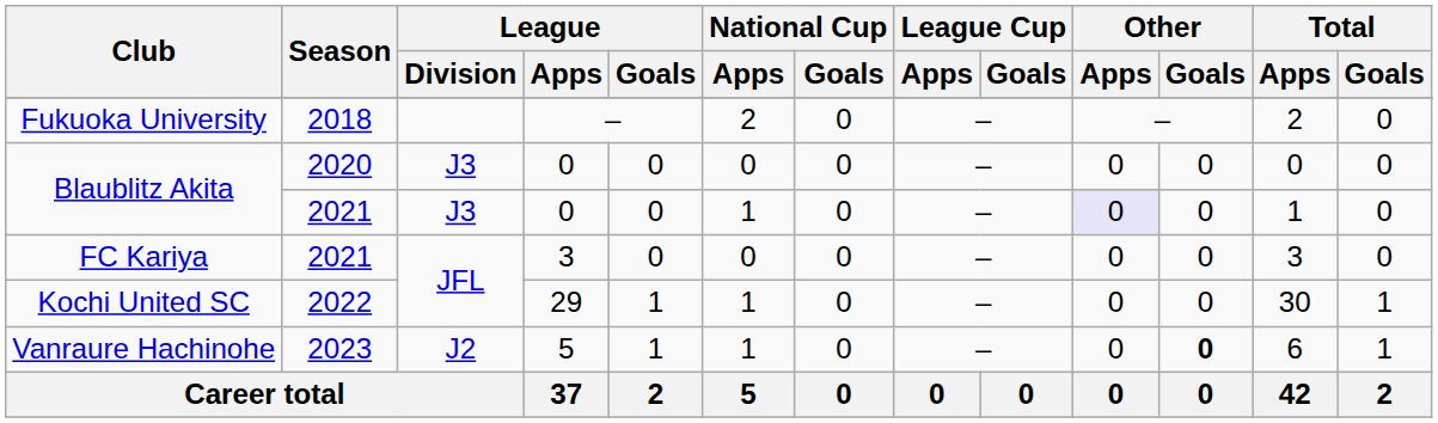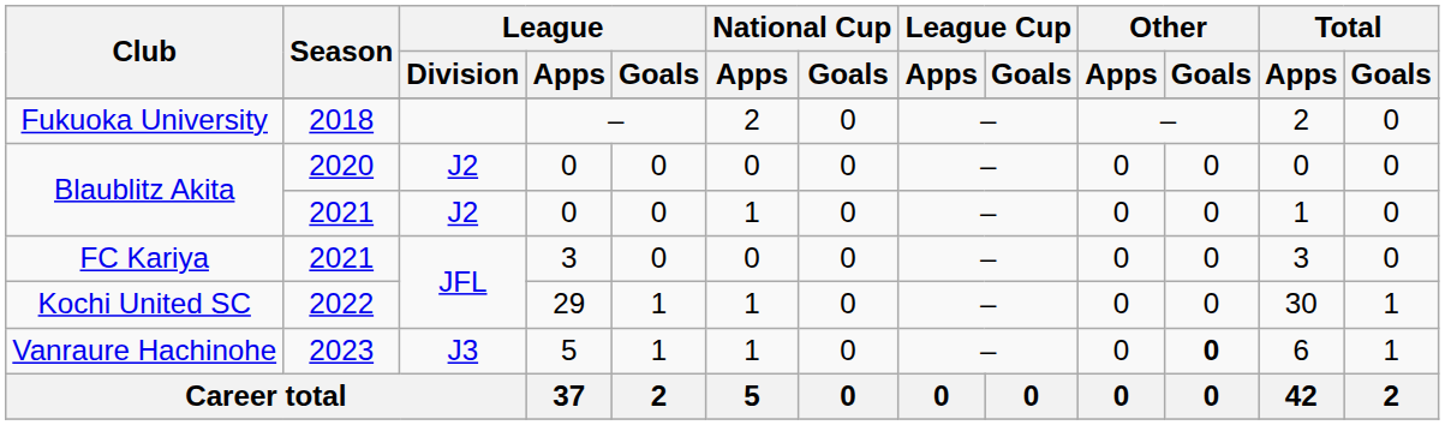 <table class="wikitable" style="text-align: center">
 <tr>
 <th rowspan="2">Club</th>
 <th rowspan="2">Season</th>
 <th colspan="3">League</th>
 <th colspan="2">National Cup</th>
 <th colspan="2">League Cup</th>
 <th colspan="2">Other</th>
 <th colspan="2">Total</th>
 </tr>
 <tr>
 <th>Division</th>
 <th>Apps</th>
 <th>Goals</th>
 <th>Apps</th>
 <th>Goals</th>
 <th>Apps</th>
 <th>Goals</th>
 <th>Apps</th>
 <th>Goals</th>
 <th>Apps</th>
 <th>Goals</th>
 </tr>
 <tr>
 </tr>
 <tr>
 <td><a href='#'>Fukuoka University</a></td>
 <td><a href='#'>2018</a></td>
 <td></td>
 <td colspan="2">–</td>
 <td>2</td>
 <td>0</td>
 <td colspan="2">–</td>
 <td colspan="2">–</td>
 <td>2</td>
 <td>0</td>
 </tr>
 <tr>
 <td rowspan="2"><a href='#'>Blaublitz Akita</a></td>
 <td><a href='#'>2020</a></td>
-<td><a href='#'>J3</a></td>
+<td rowspan="1"><a href='#'>J2</a></td>
 <td>0</td>
 <td>0</td>
 <td>0</td>
 <td>0</td>
 <td colspan="2">–</td>
 <td>0</td>
 <td>0</td>
 <td>0</td>
 <td>0</td>
 </tr>
 <tr>
 <td><a href='#'>2021</a></td>
-<td><a href='#'>J3</a></td>
+<td rowspan="1"><a href='#'>J2</a></td>
 <td>0</td>
 <td>0</td>
 <td>1</td>
 <td>0</td>
 <td colspan="2">–</td>
-<td style="background: lavender;">0</td>
+<td>0</td>
 <td>0</td>
 <td>1</td>
 <td>0</td>
 </tr>
 <tr>
 <td><a href='#'>FC Kariya</a></td>
 <td><a href='#'>2021</a></td>
 <td rowspan="2"><a href='#'>JFL</a></td>
 <td>3</td>
 <td>0</td>
 <td>0</td>
 <td>0</td>
 <td colspan="2">–</td>
 <td>0</td>
 <td>0</td>
 <td>3</td>
 <td>0</td>
 </tr>
 <tr>
 <td><a href='#'>Kochi United SC</a></td>
 <td><a href='#'>2022</a></td>
 <td>29</td>
 <td>1</td>
 <td>1</td>
 <td>0</td>
 <td colspan="2">–</td>
 <td>0</td>
 <td>0</td>
 <td>30</td>
 <td>1</td>
 </tr>
 <tr>
 <td><a href='#'>Vanraure Hachinohe</a></td>
 <td><a href='#'>2023</a></td>
-<td rowspan="1"><a href='#'>J2</a></td>
+<td><a href='#'>J3</a></td>
 <td>5</td>
 <td>1</td>
 <td>1</td>
 <td>0</td>
 <td colspan="2">–</td>
 <td>0</td>
 <td><strong>0</strong></td>
 <td>6</td>
 <td>1</td>
 </tr>
 <tr>
 <th colspan="3">Career total</th>
 <th>37</th>
 <th>2</th>
 <th>5</th>
 <th>0</th>
 <th>0</th>
 <th>0</th>
 <th>0</th>
 <th>0</th>
 <th>42</th>
 <th>2</th>
 </tr>
 </table>
